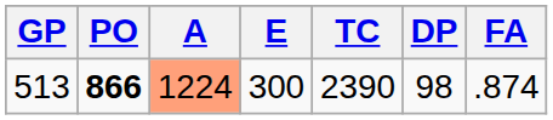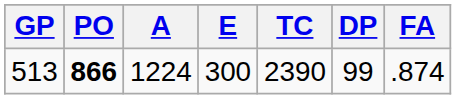 <table class="wikitable">
 <tr>
 <th><a href='#'>GP</a></th>
 <th><a href='#'>PO</a></th>
 <th><a href='#'>A</a></th>
 <th><a href='#'>E</a></th>
 <th><a href='#'>TC</a></th>
 <th><a href='#'>DP</a></th>
 <th><a href='#'>FA</a></th>
 </tr>
 <tr align=center>
 <td>513</td>
 <td><strong>866</strong></td>
-<td style="background: lightsalmon;">1224</td>
+<td>1224</td>
 <td>300</td>
 <td>2390</td>
-<td>98</td>
+<td>99</td>
 <td>.874</td>
 </tr>
 </table>
